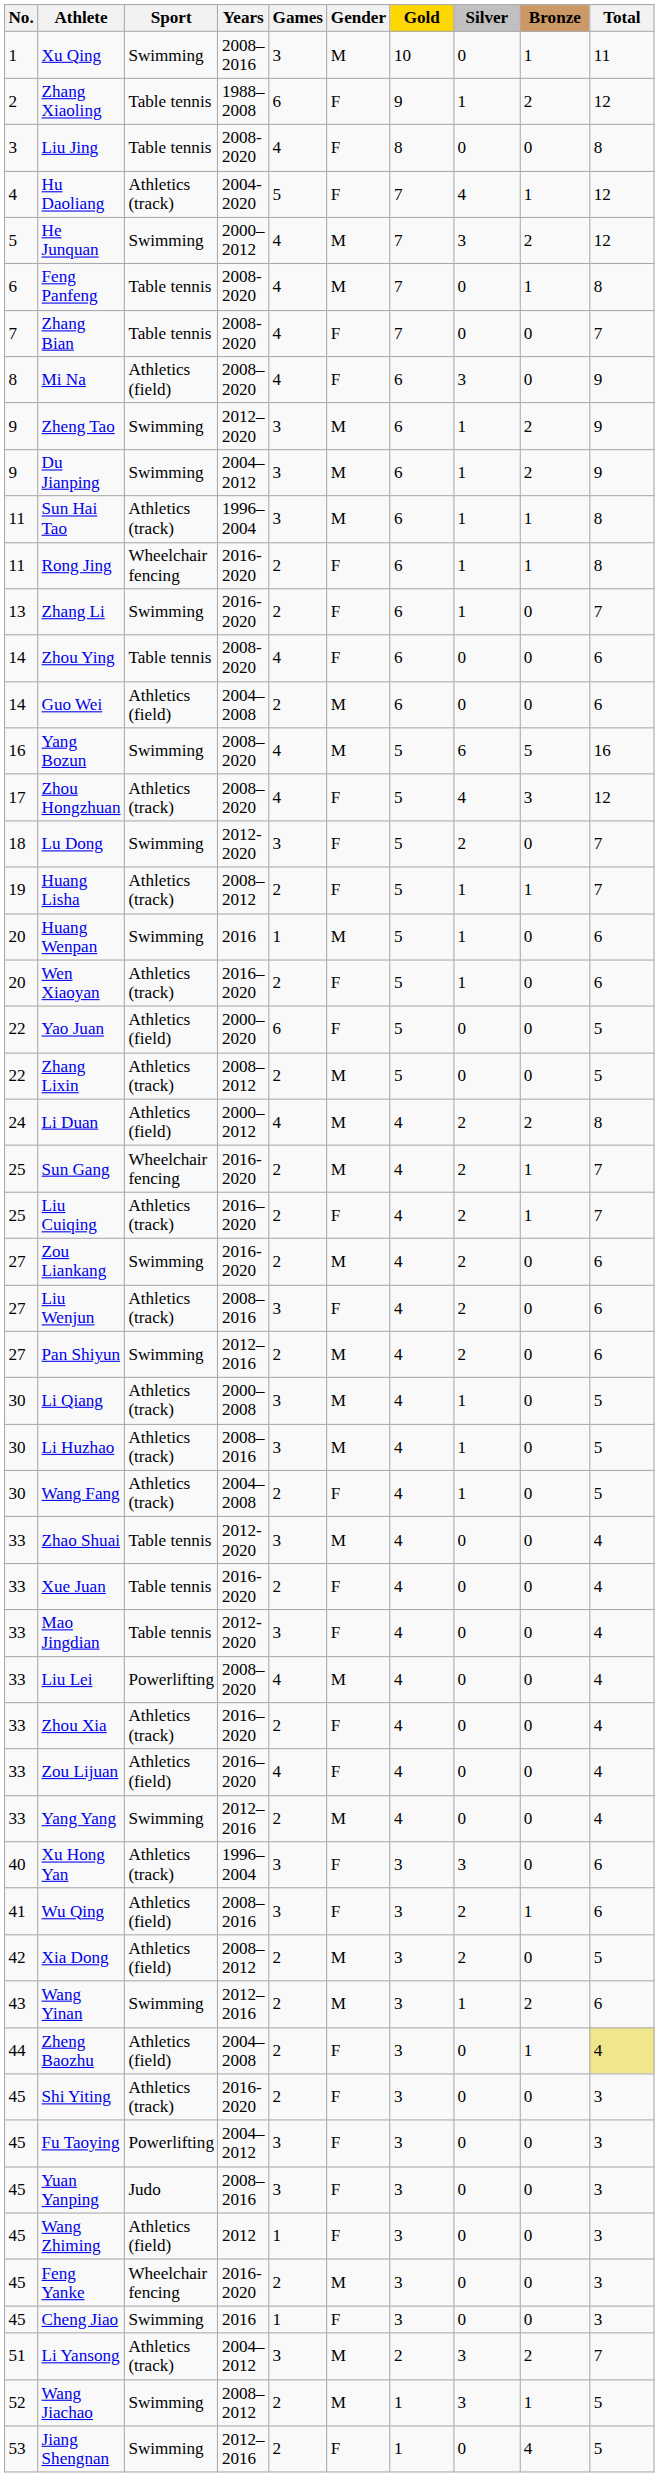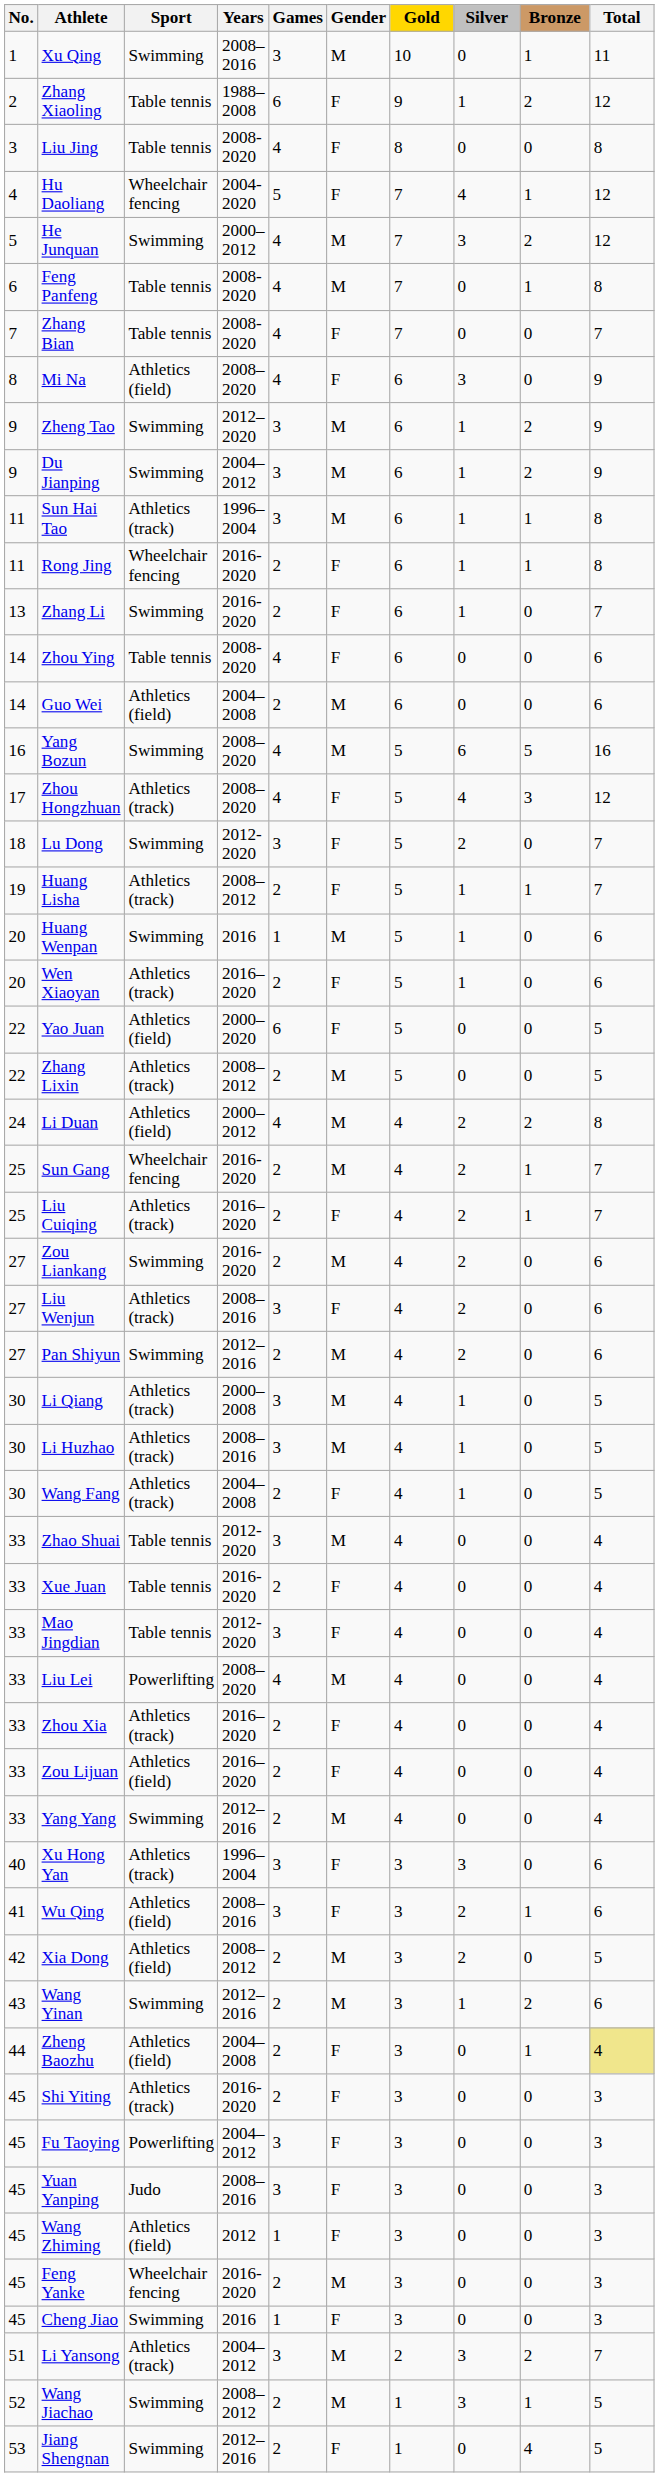 <table class="wikitable sortable">
 <tr>
 <th>No.</th>
 <th>Athlete</th>
 <th>Sport</th>
 <th>Years</th>
 <th>Games</th>
 <th>Gender</th>
 <th style="background:gold; width:4.0em; font-weight:bold;">Gold</th>
 <th style="background:silver; width:4.0em; font-weight:bold;">Silver</th>
 <th style="background:#c96; width:4.0em; font-weight:bold;">Bronze</th>
 <th style="width:4.0em;">Total</th>
 </tr>
 <tr>
 <td>1</td>
 <td><a href='#'>Xu Qing</a></td>
 <td>Swimming</td>
 <td>2008–2016</td>
 <td>3</td>
 <td>M</td>
 <td>10</td>
 <td>0</td>
 <td>1</td>
 <td>11</td>
 </tr>
 <tr>
 <td>2</td>
 <td><a href='#'>Zhang Xiaoling</a></td>
 <td>Table tennis</td>
 <td>1988–2008</td>
 <td>6</td>
 <td>F</td>
 <td>9</td>
 <td>1</td>
 <td>2</td>
 <td>12</td>
 </tr>
 <tr>
 <td>3</td>
 <td><a href='#'>Liu Jing</a></td>
 <td>Table tennis</td>
 <td>2008-2020</td>
 <td>4</td>
 <td>F</td>
 <td>8</td>
 <td>0</td>
 <td>0</td>
 <td>8</td>
 </tr>
 <tr>
 <td>4</td>
 <td><a href='#'>Hu Daoliang</a></td>
-<td>Athletics (track)</td>
+<td>Wheelchair fencing</td>
 <td>2004-2020</td>
 <td>5</td>
 <td>F</td>
 <td>7</td>
 <td>4</td>
 <td>1</td>
 <td>12</td>
 </tr>
 <tr>
 <td>5</td>
 <td><a href='#'>He Junquan</a></td>
 <td>Swimming</td>
 <td>2000–2012</td>
 <td>4</td>
 <td>M</td>
 <td>7</td>
 <td>3</td>
 <td>2</td>
 <td>12</td>
 </tr>
 <tr>
 <td>6</td>
 <td><a href='#'>Feng Panfeng</a></td>
 <td>Table tennis</td>
 <td>2008-2020</td>
 <td>4</td>
 <td>M</td>
 <td>7</td>
 <td>0</td>
 <td>1</td>
 <td>8</td>
 </tr>
 <tr>
 <td>7</td>
 <td><a href='#'>Zhang Bian</a></td>
 <td>Table tennis</td>
 <td>2008-2020</td>
 <td>4</td>
 <td>F</td>
 <td>7</td>
 <td>0</td>
 <td>0</td>
 <td>7</td>
 </tr>
 <tr>
 <td>8</td>
 <td><a href='#'>Mi Na</a></td>
 <td>Athletics (field)</td>
 <td>2008–2020</td>
 <td>4</td>
 <td>F</td>
 <td>6</td>
 <td>3</td>
 <td>0</td>
 <td>9</td>
 </tr>
 <tr>
 <td>9</td>
 <td><a href='#'>Zheng Tao</a></td>
 <td>Swimming</td>
 <td>2012–2020</td>
 <td>3</td>
 <td>M</td>
 <td>6</td>
 <td>1</td>
 <td>2</td>
 <td>9</td>
 </tr>
 <tr>
 <td>9</td>
 <td><a href='#'>Du Jianping</a></td>
 <td>Swimming</td>
 <td>2004–2012</td>
 <td>3</td>
 <td>M</td>
 <td>6</td>
 <td>1</td>
 <td>2</td>
 <td>9</td>
 </tr>
 <tr>
 <td>11</td>
 <td><a href='#'>Sun Hai Tao</a></td>
 <td>Athletics (track)</td>
 <td>1996–2004</td>
 <td>3</td>
 <td>M</td>
 <td>6</td>
 <td>1</td>
 <td>1</td>
 <td>8</td>
 </tr>
 <tr>
 <td>11</td>
 <td><a href='#'>Rong Jing</a></td>
 <td>Wheelchair fencing</td>
 <td>2016-2020</td>
 <td>2</td>
 <td>F</td>
 <td>6</td>
 <td>1</td>
 <td>1</td>
 <td>8</td>
 </tr>
 <tr>
 <td>13</td>
 <td><a href='#'>Zhang Li</a></td>
 <td>Swimming</td>
 <td>2016-2020</td>
 <td>2</td>
 <td>F</td>
 <td>6</td>
 <td>1</td>
 <td>0</td>
 <td>7</td>
 </tr>
 <tr>
 <td>14</td>
 <td><a href='#'>Zhou Ying</a></td>
 <td>Table tennis</td>
 <td>2008-2020</td>
 <td>4</td>
 <td>F</td>
 <td>6</td>
 <td>0</td>
 <td>0</td>
 <td>6</td>
 </tr>
 <tr>
 <td>14</td>
 <td><a href='#'>Guo Wei</a></td>
 <td>Athletics (field)</td>
 <td>2004–2008</td>
 <td>2</td>
 <td>M</td>
 <td>6</td>
 <td>0</td>
 <td>0</td>
 <td>6</td>
 </tr>
 <tr>
 <td>16</td>
 <td><a href='#'>Yang Bozun</a></td>
 <td>Swimming</td>
 <td>2008–2020</td>
 <td>4</td>
 <td>M</td>
 <td>5</td>
 <td>6</td>
 <td>5</td>
 <td>16</td>
 </tr>
 <tr>
 <td>17</td>
 <td><a href='#'>Zhou Hongzhuan</a></td>
 <td>Athletics (track)</td>
 <td>2008–2020</td>
 <td>4</td>
 <td>F</td>
 <td>5</td>
 <td>4</td>
 <td>3</td>
 <td>12</td>
 </tr>
 <tr>
 <td>18</td>
 <td><a href='#'>Lu Dong</a></td>
 <td>Swimming</td>
 <td>2012-2020</td>
 <td>3</td>
 <td>F</td>
 <td>5</td>
 <td>2</td>
 <td>0</td>
 <td>7</td>
 </tr>
 <tr>
 <td>19</td>
 <td><a href='#'>Huang Lisha</a></td>
 <td>Athletics (track)</td>
 <td>2008–2012</td>
 <td>2</td>
 <td>F</td>
 <td>5</td>
 <td>1</td>
 <td>1</td>
 <td>7</td>
 </tr>
 <tr>
 <td>20</td>
 <td><a href='#'>Huang Wenpan</a></td>
 <td>Swimming</td>
 <td>2016</td>
 <td>1</td>
 <td>M</td>
 <td>5</td>
 <td>1</td>
 <td>0</td>
 <td>6</td>
 </tr>
 <tr>
 <td>20</td>
 <td><a href='#'>Wen Xiaoyan</a></td>
 <td>Athletics (track)</td>
 <td>2016–2020</td>
 <td>2</td>
 <td>F</td>
 <td>5</td>
 <td>1</td>
 <td>0</td>
 <td>6</td>
 </tr>
 <tr>
 <td>22</td>
 <td><a href='#'>Yao Juan</a></td>
 <td>Athletics (field)</td>
 <td>2000–2020</td>
 <td>6</td>
 <td>F</td>
 <td>5</td>
 <td>0</td>
 <td>0</td>
 <td>5</td>
 </tr>
 <tr>
 <td>22</td>
 <td><a href='#'>Zhang Lixin</a></td>
 <td>Athletics (track)</td>
 <td>2008–2012</td>
 <td>2</td>
 <td>M</td>
 <td>5</td>
 <td>0</td>
 <td>0</td>
 <td>5</td>
 </tr>
 <tr>
 <td>24</td>
 <td><a href='#'>Li Duan</a></td>
 <td>Athletics (field)</td>
 <td>2000–2012</td>
 <td>4</td>
 <td>M</td>
 <td>4</td>
 <td>2</td>
 <td>2</td>
 <td>8</td>
 </tr>
 <tr>
 <td>25</td>
 <td><a href='#'>Sun Gang</a></td>
 <td>Wheelchair fencing</td>
 <td>2016-2020</td>
 <td>2</td>
 <td>M</td>
 <td>4</td>
 <td>2</td>
 <td>1</td>
 <td>7</td>
 </tr>
 <tr>
 <td>25</td>
 <td><a href='#'>Liu Cuiqing</a></td>
 <td>Athletics (track)</td>
 <td>2016–2020</td>
 <td>2</td>
 <td>F</td>
 <td>4</td>
 <td>2</td>
 <td>1</td>
 <td>7</td>
 </tr>
 <tr>
 <td>27</td>
 <td><a href='#'>Zou Liankang</a></td>
 <td>Swimming</td>
 <td>2016-2020</td>
 <td>2</td>
 <td>M</td>
 <td>4</td>
 <td>2</td>
 <td>0</td>
 <td>6</td>
 </tr>
 <tr>
 <td>27</td>
 <td><a href='#'>Liu Wenjun</a></td>
 <td>Athletics (track)</td>
 <td>2008–2016</td>
 <td>3</td>
 <td>F</td>
 <td>4</td>
 <td>2</td>
 <td>0</td>
 <td>6</td>
 </tr>
 <tr>
 <td>27</td>
 <td><a href='#'>Pan Shiyun</a></td>
 <td>Swimming</td>
 <td>2012–2016</td>
 <td>2</td>
 <td>M</td>
 <td>4</td>
 <td>2</td>
 <td>0</td>
 <td>6</td>
 </tr>
 <tr>
 <td>30</td>
 <td><a href='#'>Li Qiang</a></td>
 <td>Athletics (track)</td>
 <td>2000–2008</td>
 <td>3</td>
 <td>M</td>
 <td>4</td>
 <td>1</td>
 <td>0</td>
 <td>5</td>
 </tr>
 <tr>
 <td>30</td>
 <td><a href='#'>Li Huzhao</a></td>
 <td>Athletics (track)</td>
 <td>2008–2016</td>
 <td>3</td>
 <td>M</td>
 <td>4</td>
 <td>1</td>
 <td>0</td>
 <td>5</td>
 </tr>
 <tr>
 <td>30</td>
 <td><a href='#'>Wang Fang</a></td>
 <td>Athletics (track)</td>
 <td>2004–2008</td>
 <td>2</td>
 <td>F</td>
 <td>4</td>
 <td>1</td>
 <td>0</td>
 <td>5</td>
 </tr>
 <tr>
 <td>33</td>
 <td><a href='#'>Zhao Shuai</a></td>
 <td>Table tennis</td>
 <td>2012-2020</td>
 <td>3</td>
 <td>M</td>
 <td>4</td>
 <td>0</td>
 <td>0</td>
 <td>4</td>
 </tr>
 <tr>
 <td>33</td>
 <td><a href='#'>Xue Juan</a></td>
 <td>Table tennis</td>
 <td>2016-2020</td>
 <td>2</td>
 <td>F</td>
 <td>4</td>
 <td>0</td>
 <td>0</td>
 <td>4</td>
 </tr>
 <tr>
 <td>33</td>
 <td><a href='#'>Mao Jingdian</a></td>
 <td>Table tennis</td>
 <td>2012-2020</td>
 <td>3</td>
 <td>F</td>
 <td>4</td>
 <td>0</td>
 <td>0</td>
 <td>4</td>
 </tr>
 <tr>
 <td>33</td>
 <td><a href='#'>Liu Lei</a></td>
 <td>Powerlifting</td>
 <td>2008–2020</td>
 <td>4</td>
 <td>M</td>
 <td>4</td>
 <td>0</td>
 <td>0</td>
 <td>4</td>
 </tr>
 <tr>
 <td>33</td>
 <td><a href='#'>Zhou Xia</a></td>
 <td>Athletics (track)</td>
 <td>2016–2020</td>
 <td>2</td>
 <td>F</td>
 <td>4</td>
 <td>0</td>
 <td>0</td>
 <td>4</td>
 </tr>
 <tr>
 <td>33</td>
 <td><a href='#'>Zou Lijuan</a></td>
 <td>Athletics (field)</td>
 <td>2016–2020</td>
-<td>4</td>
+<td>2</td>
 <td>F</td>
 <td>4</td>
 <td>0</td>
 <td>0</td>
 <td>4</td>
 </tr>
 <tr>
 <td>33</td>
 <td><a href='#'>Yang Yang</a></td>
 <td>Swimming</td>
 <td>2012–2016</td>
 <td>2</td>
 <td>M</td>
 <td>4</td>
 <td>0</td>
 <td>0</td>
 <td>4</td>
 </tr>
 <tr>
 <td>40</td>
 <td><a href='#'>Xu Hong Yan</a></td>
 <td>Athletics (track)</td>
 <td>1996–2004</td>
 <td>3</td>
 <td>F</td>
 <td>3</td>
 <td>3</td>
 <td>0</td>
 <td>6</td>
 </tr>
 <tr>
 <td>41</td>
 <td><a href='#'>Wu Qing</a></td>
 <td>Athletics (field)</td>
 <td>2008–2016</td>
 <td>3</td>
 <td>F</td>
 <td>3</td>
 <td>2</td>
 <td>1</td>
 <td>6</td>
 </tr>
 <tr>
 <td>42</td>
 <td><a href='#'>Xia Dong</a></td>
 <td>Athletics (field)</td>
 <td>2008–2012</td>
 <td>2</td>
 <td>M</td>
 <td>3</td>
 <td>2</td>
 <td>0</td>
 <td>5</td>
 </tr>
 <tr>
 <td>43</td>
 <td><a href='#'>Wang Yinan</a></td>
 <td>Swimming</td>
 <td>2012–2016</td>
 <td>2</td>
 <td>M</td>
 <td>3</td>
 <td>1</td>
 <td>2</td>
 <td>6</td>
 </tr>
 <tr>
 <td>44</td>
 <td><a href='#'>Zheng Baozhu</a></td>
 <td>Athletics (field)</td>
 <td>2004–2008</td>
 <td>2</td>
 <td>F</td>
 <td>3</td>
 <td>0</td>
 <td>1</td>
 <td style="background: khaki;">4</td>
 </tr>
 <tr>
 <td>45</td>
 <td><a href='#'>Shi Yiting</a></td>
 <td>Athletics (track)</td>
 <td>2016-2020</td>
 <td>2</td>
 <td>F</td>
 <td>3</td>
 <td>0</td>
 <td>0</td>
 <td>3</td>
 </tr>
 <tr>
 <td>45</td>
 <td><a href='#'>Fu Taoying</a></td>
 <td>Powerlifting</td>
 <td>2004–2012</td>
 <td>3</td>
 <td>F</td>
 <td>3</td>
 <td>0</td>
 <td>0</td>
 <td>3</td>
 </tr>
 <tr>
 <td>45</td>
 <td><a href='#'>Yuan Yanping</a></td>
 <td>Judo</td>
 <td>2008–2016</td>
 <td>3</td>
 <td>F</td>
 <td>3</td>
 <td>0</td>
 <td>0</td>
 <td>3</td>
 </tr>
 <tr>
 <td>45</td>
 <td><a href='#'>Wang Zhiming</a></td>
 <td>Athletics (field)</td>
 <td>2012</td>
 <td>1</td>
 <td>F</td>
 <td>3</td>
 <td>0</td>
 <td>0</td>
 <td>3</td>
 </tr>
 <tr>
 <td>45</td>
 <td><a href='#'>Feng Yanke</a></td>
 <td>Wheelchair fencing</td>
 <td>2016-2020</td>
 <td>2</td>
 <td>M</td>
 <td>3</td>
 <td>0</td>
 <td>0</td>
 <td>3</td>
 </tr>
 <tr>
 <td>45</td>
 <td><a href='#'>Cheng Jiao</a></td>
 <td>Swimming</td>
 <td>2016</td>
 <td>1</td>
 <td>F</td>
 <td>3</td>
 <td>0</td>
 <td>0</td>
 <td>3</td>
 </tr>
 <tr>
 <td>51</td>
 <td><a href='#'>Li Yansong</a></td>
 <td>Athletics (track)</td>
 <td>2004–2012</td>
 <td>3</td>
 <td>M</td>
 <td>2</td>
 <td>3</td>
 <td>2</td>
 <td>7</td>
 </tr>
 <tr>
 <td>52</td>
 <td><a href='#'>Wang Jiachao</a></td>
 <td>Swimming</td>
 <td>2008–2012</td>
 <td>2</td>
 <td>M</td>
 <td>1</td>
 <td>3</td>
 <td>1</td>
 <td>5</td>
 </tr>
 <tr>
 <td>53</td>
 <td><a href='#'>Jiang Shengnan</a></td>
 <td>Swimming</td>
 <td>2012–2016</td>
 <td>2</td>
 <td>F</td>
 <td>1</td>
 <td>0</td>
 <td>4</td>
 <td>5</td>
 </tr>
 </table>
